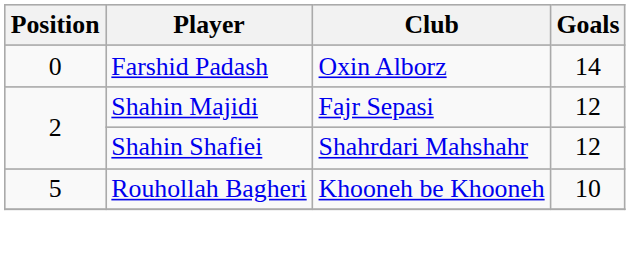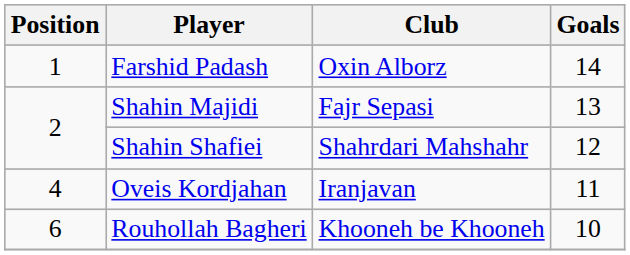 <table class="wikitable" style="text-align: left">
 <tr>
 <th>Position</th>
 <th>Player</th>
 <th>Club</th>
 <th>Goals</th>
 </tr>
 <tr>
-<td align="center">0</td>
+<td align="center">1</td>
 <td> <a href='#'>Farshid Padash</a></td>
 <td><a href='#'>Oxin Alborz</a></td>
 <td align="center">14</td>
 </tr>
 <tr>
 <td rowspan=2 align="center">2</td>
 <td> <a href='#'>Shahin Majidi</a></td>
 <td><a href='#'>Fajr Sepasi</a></td>
-<td align="center">12</td>
+<td align="center">13</td>
 </tr>
 <tr>
 <td> <a href='#'>Shahin Shafiei</a></td>
 <td><a href='#'>Shahrdari Mahshahr</a></td>
 <td align="center">12</td>
 </tr>
 <tr>
-<td align="center">5</td>
+<td align="center">4</td>
+<td> <a href='#'>Oveis Kordjahan</a></td>
+<td><a href='#'>Iranjavan</a></td>
+<td align="center">11</td>
+</tr>
+<tr>
+<td align="center">6</td>
 <td> <a href='#'>Rouhollah Bagheri</a></td>
 <td><a href='#'>Khooneh be Khooneh</a></td>
 <td align="center">10</td>
 </tr>
 <tr>
 </tr>
 </table>
